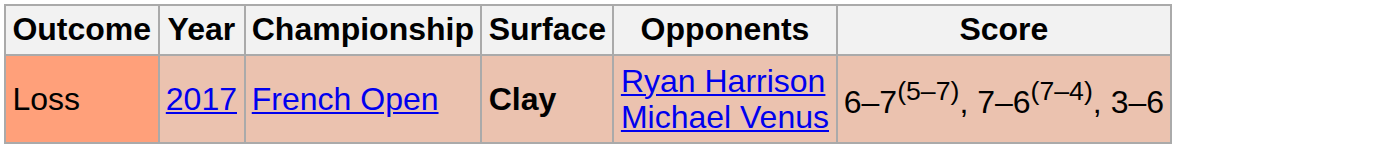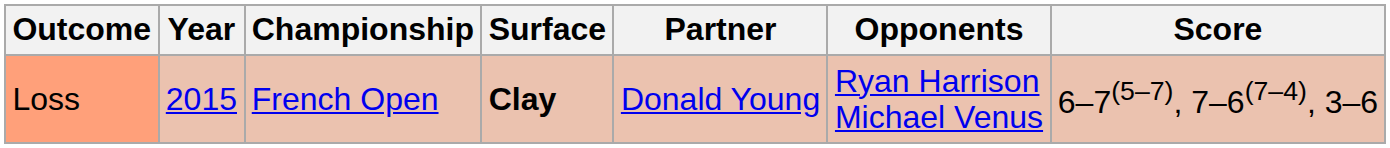 <table class="sortable wikitable">
 <tr>
 <th>Outcome</th>
 <th>Year</th>
 <th>Championship</th>
 <th>Surface</th>
+<th>Partner</th>
 <th>Opponents</th>
 <th class="unsortable">Score</th>
 </tr>
 <tr style="background:#ebc2af;">
 <td style="background:#ffa07a;">Loss</td>
-<td><a href='#'>2017</a></td>
+<td><a href='#'>2015</a></td>
 <td><a href='#'>French Open</a></td>
 <td><strong>Clay</strong></td>
+<td> <a href='#'>Donald Young</a></td>
 <td>  <a href='#'>Ryan Harrison</a> <br> <a href='#'>Michael Venus</a></td>
 <td>6–7<sup>(5–7)</sup>, 7–6<sup>(7–4)</sup>, 3–6</td>
 </tr>
 </table>
